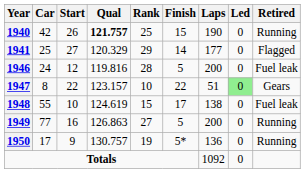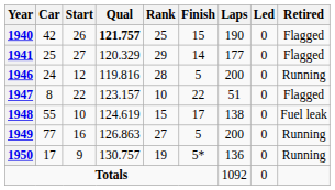 <table class="wikitable" style="text-align:center">
 <tr>
 <th>Year</th>
 <th>Car</th>
 <th>Start</th>
 <th>Qual</th>
 <th>Rank</th>
 <th>Finish</th>
 <th>Laps</th>
 <th>Led</th>
 <th>Retired</th>
 </tr>
 <tr>
 <th><a href='#'>1940</a></th>
 <td>42</td>
 <td>26</td>
 <td><strong>121.757</strong></td>
 <td>25</td>
 <td>15</td>
 <td>190</td>
 <td>0</td>
-<td>Running</td>
+<td>Flagged</td>
 </tr>
 <tr>
 <th><a href='#'>1941</a></th>
 <td>25</td>
 <td>27</td>
 <td>120.329</td>
 <td>29</td>
 <td>14</td>
 <td>177</td>
 <td>0</td>
 <td>Flagged</td>
 </tr>
 <tr>
 <th><a href='#'>1946</a></th>
 <td>24</td>
 <td>12</td>
 <td>119.816</td>
 <td>28</td>
 <td>5</td>
 <td>200</td>
 <td>0</td>
-<td>Fuel leak</td>
+<td>Running</td>
 </tr>
 <tr>
 <th><a href='#'>1947</a></th>
 <td>8</td>
 <td>22</td>
 <td>123.157</td>
 <td>10</td>
 <td>22</td>
 <td>51</td>
-<td style="background: lightgreen;">0</td>
-<td>Gears</td>
+<td>0</td>
+<td>Flagged</td>
 </tr>
 <tr>
 <th><a href='#'>1948</a></th>
 <td>55</td>
 <td>10</td>
 <td>124.619</td>
 <td>15</td>
 <td>17</td>
 <td>138</td>
 <td>0</td>
 <td>Fuel leak</td>
 </tr>
 <tr>
 <th><a href='#'>1949</a></th>
 <td>77</td>
 <td>16</td>
 <td>126.863</td>
 <td>27</td>
 <td>5</td>
 <td>200</td>
 <td>0</td>
 <td>Running</td>
 </tr>
 <tr>
 <th><a href='#'>1950</a></th>
 <td>17</td>
 <td>9</td>
 <td>130.757</td>
 <td>19</td>
 <td>5*</td>
 <td>136</td>
 <td>0</td>
 <td>Running</td>
 </tr>
 <tr>
 <td colspan=6><strong>Totals</strong></td>
 <td>1092</td>
 <td>0</td>
 <td></td>
 </tr>
 </table>
